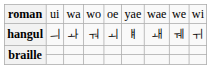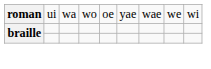 <table class="wikitable">
 <tr align=center>
 <th>roman</th>
 <td>ui</td>
 <td>wa</td>
 <td>wo</td>
 <td>oe</td>
 <td>yae</td>
 <td>wae</td>
 <td>we</td>
 <td>wi</td>
-</tr>
-<tr align=center>
-<th>hangul</th>
-<td>ㅢ</td>
-<td>ㅘ</td>
-<td>ㅝ</td>
-<td>ㅚ</td>
-<td>ㅒ</td>
-<td>ㅙ</td>
-<td>ㅞ</td>
-<td>ㅟ</td>
 </tr>
 <tr align=center>
 <th rowspan=2>braille</th>
 <td></td>
 <td></td>
 <td></td>
 <td></td>
 <td></td>
 <td></td>
 <td></td>
 <td></td>
 </tr>
 <tr align=center>
 <td></td>
 <td></td>
 <td></td>
 <td></td>
 <td></td>
 <td></td>
 <td></td>
 <td></td>
 </tr>
 </table>
